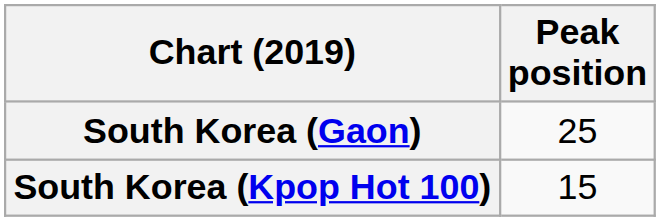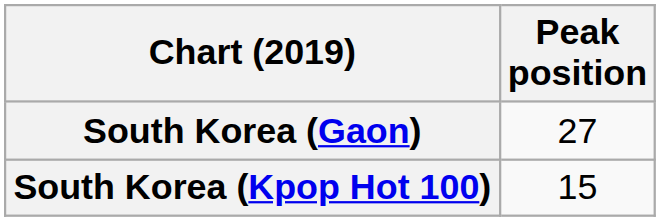 <table class="wikitable sortable plainrowheaders" style="text-align:center;">
 <tr>
 <th>Chart (2019)</th>
 <th>Peak<br>position</th>
 </tr>
 <tr>
 <th scope="row">South Korea (<a href='#'>Gaon</a>)</th>
-<td>25</td>
+<td>27</td>
 </tr>
 <tr>
 <th scope="row">South Korea (<a href='#'>Kpop Hot 100</a>)</th>
 <td>15</td>
 </tr>
 </table>
